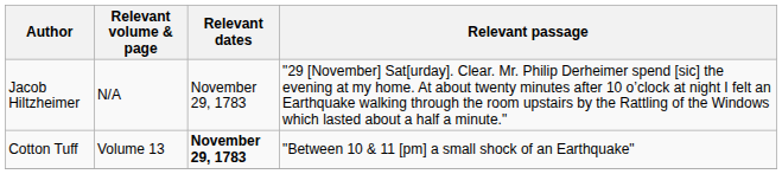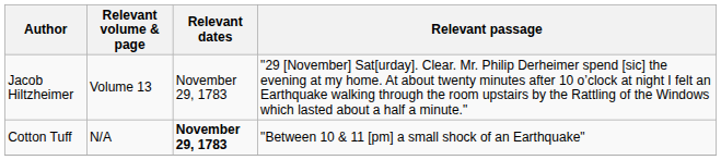 <table class="wikitable">
 <tr>
 <th>Author</th>
 <th>Relevant volume & page</th>
 <th>Relevant dates</th>
 <th>Relevant passage</th>
 </tr>
 <tr>
 <td>Jacob Hiltzheimer</td>
-<td>N/A</td>
+<td>Volume 13</td>
 <td>November 29, 1783</td>
 <td>"29 [November] Sat[urday]. Clear. Mr. Philip Derheimer spend [sic] the evening at my home. At about twenty minutes after 10 o’clock at night I felt an Earthquake walking through the room upstairs by the Rattling of the Windows which lasted about a half a minute."</td>
 </tr>
 <tr>
 <td>Cotton Tuff</td>
-<td>Volume 13</td>
+<td>N/A</td>
 <td><strong>November 29, 1783</strong></td>
 <td>"Between 10 & 11 [pm] a small shock of an Earthquake"</td>
 </tr>
 <tr>
 </tr>
 </table>
